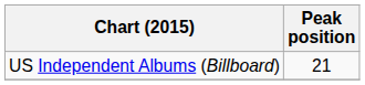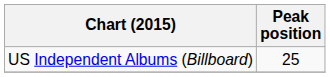 <table class="wikitable plainrowheaders">
 <tr>
 <th scope="col">Chart (2015)</th>
 <th scope="col">Peak <br> position</th>
 </tr>
 <tr>
 <td scope="row">US <a href='#'>Independent Albums</a> (<em>Billboard</em>)</td>
-<td align="center">21</td>
+<td align="center">25</td>
 </tr>
 <tr>
 </tr>
 </table>
